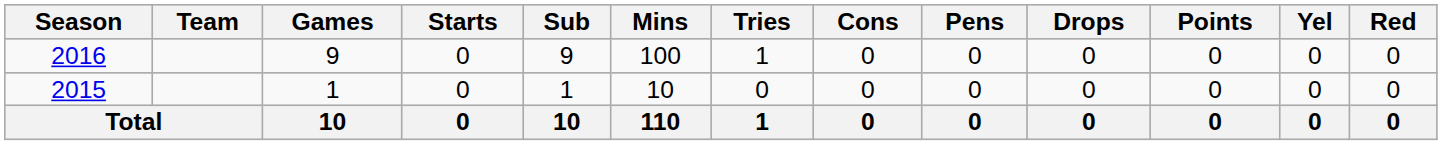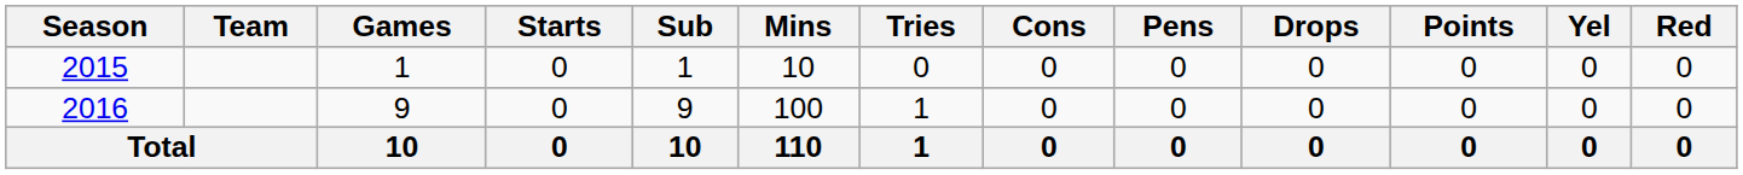 <table class="wikitable" style="text-align:center; line-height:90%; font-size:95%; width:70%;">
 <tr>
 <th>Season</th>
 <th>Team</th>
 <th>Games</th>
 <th>Starts</th>
 <th>Sub</th>
 <th>Mins</th>
 <th>Tries</th>
 <th>Cons</th>
 <th>Pens</th>
 <th>Drops</th>
 <th>Points</th>
 <th>Yel</th>
 <th>Red</th>
 </tr>
 <tr>
-<td><a href='#'>2016</a></td>
+<td><a href='#'>2015</a></td>
 <td></td>
-<td>9</td>
+<td>1</td>
 <td>0</td>
-<td>9</td>
-<td>100</td>
 <td>1</td>
+<td>10</td>
+<td>0</td>
 <td>0</td>
 <td>0</td>
 <td>0</td>
 <td>0</td>
 <td>0</td>
 <td>0</td>
 </tr>
 <tr>
-<td><a href='#'>2015</a></td>
+<td><a href='#'>2016</a></td>
 <td></td>
+<td>9</td>
+<td>0</td>
+<td>9</td>
+<td>100</td>
 <td>1</td>
-<td>0</td>
-<td>1</td>
-<td>10</td>
-<td>0</td>
 <td>0</td>
 <td>0</td>
 <td>0</td>
 <td>0</td>
 <td>0</td>
 <td>0</td>
 </tr>
 <tr>
 <th colspan="2">Total</th>
 <th>10</th>
 <th>0</th>
 <th>10</th>
 <th>110</th>
 <th>1</th>
 <th>0</th>
 <th>0</th>
 <th>0</th>
 <th>0</th>
 <th>0</th>
 <th>0</th>
 </tr>
 </table>
